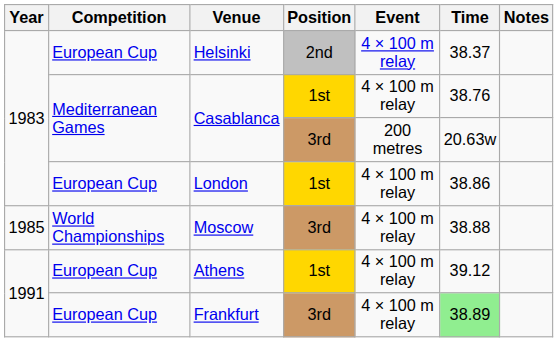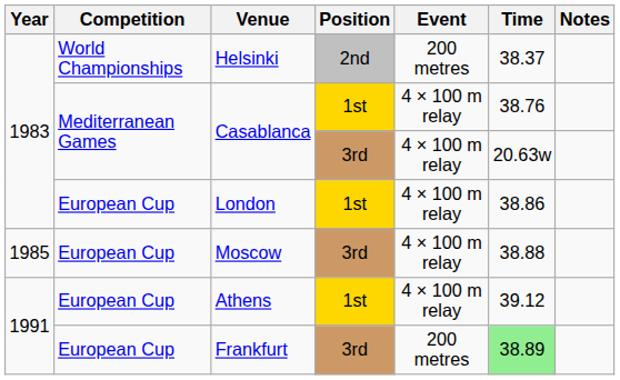 <table class="wikitable" width=55% style="font-size:90%; text-align:center;">
 <tr>
 <th>Year</th>
 <th>Competition</th>
 <th>Venue</th>
 <th>Position</th>
 <th>Event</th>
 <th>Time</th>
 <th>Notes</th>
 </tr>
 <tr>
 <td rowspan=4>1983</td>
-<td align=left><a href='#'>European Cup</a></td>
+<td align=left rowspan=1><a href='#'>World Championships</a></td>
 <td align=left rowspan=1> <a href='#'>Helsinki</a></td>
 <td bgcolor=silver>2nd</td>
-<td><a href='#'>4 × 100 m relay</a></td>
+<td>200 metres</td>
 <td>38.37</td>
 <td></td>
 </tr>
 <tr>
 <td align=left rowspan=2><a href='#'>Mediterranean Games</a></td>
 <td align=left rowspan=2> <a href='#'>Casablanca</a></td>
 <td bgcolor=gold>1st</td>
 <td>4 × 100 m relay</td>
 <td>38.76</td>
 <td></td>
 </tr>
 <tr>
 <td bgcolor=cc9966>3rd</td>
-<td>200 metres</td>
+<td>4 × 100 m relay</td>
 <td>20.63w</td>
 <td></td>
 </tr>
 <tr>
 <td align=left><a href='#'>European Cup</a></td>
 <td align=left> <a href='#'>London</a></td>
 <td bgcolor=gold>1st</td>
 <td>4 × 100 m relay</td>
 <td>38.86</td>
 <td></td>
 </tr>
 <tr>
 <td>1985</td>
-<td align=left rowspan=1><a href='#'>World Championships</a></td>
+<td align=left><a href='#'>European Cup</a></td>
 <td align=left> <a href='#'>Moscow</a></td>
 <td bgcolor=cc9966>3rd</td>
 <td>4 × 100 m relay</td>
 <td>38.88</td>
 <td></td>
 </tr>
 <tr>
 <td rowspan=2>1991</td>
 <td align=left><a href='#'>European Cup</a></td>
 <td align=left> <a href='#'>Athens</a></td>
 <td bgcolor=gold>1st</td>
 <td>4 × 100 m relay</td>
 <td>39.12</td>
 <td></td>
 </tr>
 <tr>
 <td align=left><a href='#'>European Cup</a></td>
 <td align=left> <a href='#'>Frankfurt</a></td>
 <td bgcolor=cc9966>3rd</td>
-<td>4 × 100 m relay</td>
+<td>200 metres</td>
 <td style="background: lightgreen;">38.89</td>
 <td></td>
 </tr>
 </table>
